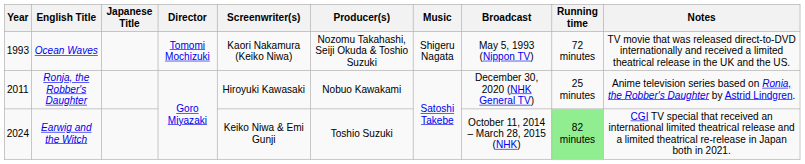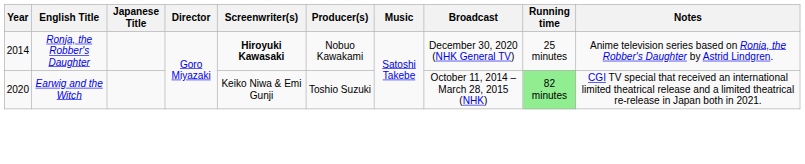 <table class="wikitable sortable"  style="text-align:center; width:100%;">
 <tr>
 <th data-sort-type="number">Year</th>
 <th data-sort-type=":)text">English Title</th>
 <th data-sort-type="text">Japanese Title</th>
 <th data-sort-type="text">Director</th>
 <th data-sort-type="text">Screenwriter(s)</th>
 <th data-sort-type="text">Producer(s)</th>
 <th data-sort-type="text">Music</th>
 <th data-sort-type="text">Broadcast</th>
 <th data-sort-type="number">Running time</th>
 <th>Notes</th>
 </tr>
 <tr>
-<td style="text-align-centre">1993</td>
-<td style="text-align-centre"><em><a href='#'>Ocean Waves</a></em></td>
-<td></td>
-<td style="text-align:centre"><a href='#'>Tomomi Mochizuki</a></td>
-<td style="text-align-centre">Kaori Nakamura (Keiko Niwa)</td>
-<td style="text-align:centre">Nozomu Takahashi, Seiji Okuda & Toshio Suzuki</td>
-<td style="text-align-centre">Shigeru Nagata</td>
-<td style="text-align:centre">May 5, 1993 (<a href='#'>Nippon TV</a>)</td>
-<td style="text-align:centre">72 minutes</td>
-<td>TV movie that was released direct-to-DVD internationally and received a limited theatrical release in the UK and the US.</td>
-</tr>
-<tr>
-<td style="text-align-centre">2011</td>
+<td style="text-align-centre">2014</td>
 <td style="text-align-centre"><em><a href='#'>Ronja, the Robber's Daughter</a></em></td>
 <td></td>
 <td rowspan="2" style="text-align:centre"><a href='#'>Goro Miyazaki</a></td>
-<td style="text-align-centre">Hiroyuki Kawasaki</td>
+<td style="text-align-centre"><strong>Hiroyuki Kawasaki</strong></td>
 <td style="text-align:centre">Nobuo Kawakami</td>
 <td rowspan="2" style="text-align-centre"><a href='#'>Satoshi Takebe</a></td>
 <td style="text-align:centre">December 30, 2020 (<a href='#'>NHK General TV</a>)</td>
 <td style="text-align:centre">25 minutes</td>
 <td>Anime television series based on <em><a href='#'>Ronia, the Robber's Daughter</a></em> by <a href='#'>Astrid Lindgren</a>.</td>
 </tr>
 <tr>
-<td style="text-align:centre">2024</td>
+<td style="text-align:centre">2020</td>
 <td style="text-align:centre"><em><a href='#'>Earwig and the Witch</a></em></td>
 <td></td>
 <td style="text-align:centre">Keiko Niwa & Emi Gunji</td>
 <td style="text-align:centre">Toshio Suzuki</td>
 <td style="text-align:centre">October 11, 2014 – March 28, 2015 (<a href='#'>NHK</a>)</td>
 <td style="background: lightgreen; text-align:centre">82 minutes</td>
 <td><a href='#'>CGI</a> TV special that received an international limited theatrical release and a limited theatrical re-release in Japan both in 2021.</td>
 </tr>
 </table>
